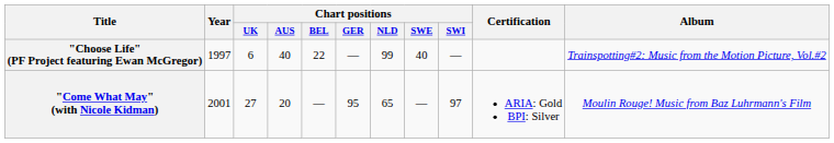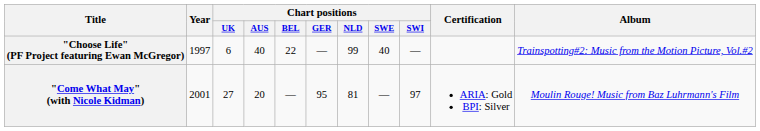 <table class="wikitable plainrowheaders" style="text-align:center;">
 <tr>
 <th rowspan="2">Title</th>
 <th rowspan="2">Year</th>
 <th colspan="7">Chart positions</th>
 <th rowspan="2">Certification</th>
 <th rowspan="2">Album</th>
 </tr>
 <tr>
 <th scope="col" style="width:3em;font-size:85%;"><a href='#'>UK</a> <br></th>
 <th scope="col" style="width:3em;font-size:85%;"><a href='#'>AUS</a><br></th>
 <th scope="col" style="width:3em;font-size:85%;"><a href='#'>BEL</a><br></th>
 <th scope="col" style="width:3em;font-size:85%;"><a href='#'>GER</a><br></th>
 <th scope="col" style="width:3em;font-size:85%;"><a href='#'>NLD</a><br></th>
 <th scope="col" style="width:3em;font-size:85%;"><a href='#'>SWE</a><br></th>
 <th scope="col" style="width:3em;font-size:85%;"><a href='#'>SWI</a><br></th>
 </tr>
 <tr>
 <th scope="row">"Choose Life" <br><span>(PF Project featuring Ewan McGregor)</span></th>
 <td>1997</td>
 <td>6</td>
 <td>40</td>
 <td>22</td>
 <td>—</td>
 <td>99</td>
 <td>40</td>
 <td>—</td>
 <td></td>
 <td><em><a href='#'>Trainspotting#2: Music from the Motion Picture, Vol.#2</a></em></td>
 </tr>
 <tr>
 <th scope="row">"<a href='#'>Come What May</a>" <br><span>(with <a href='#'>Nicole Kidman</a>)</span></th>
 <td>2001</td>
 <td>27</td>
 <td>20</td>
 <td>—</td>
 <td>95</td>
-<td>65</td>
+<td>81</td>
 <td>—</td>
 <td>97</td>
 <td><br><ul><li><a href='#'>ARIA</a>: Gold</li><li><a href='#'>BPI</a>: Silver</li></ul></td>
 <td><em><a href='#'>Moulin Rouge! Music from Baz Luhrmann's Film</a></em></td>
 </tr>
 </table>
